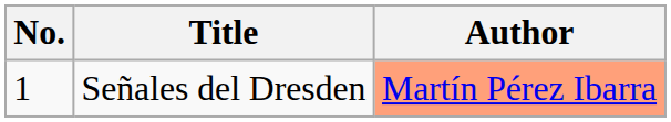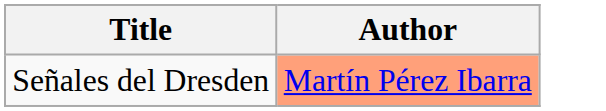 <table class="wikitable">
 <tr>
-<th>No.</th>
 <th>Title</th>
 <th>Author</th>
 </tr>
 <tr>
-<td>1</td>
 <td>Señales del Dresden</td>
 <td style="background: lightsalmon;"><a href='#'>Martín Pérez Ibarra</a></td>
 </tr>
 </table>
